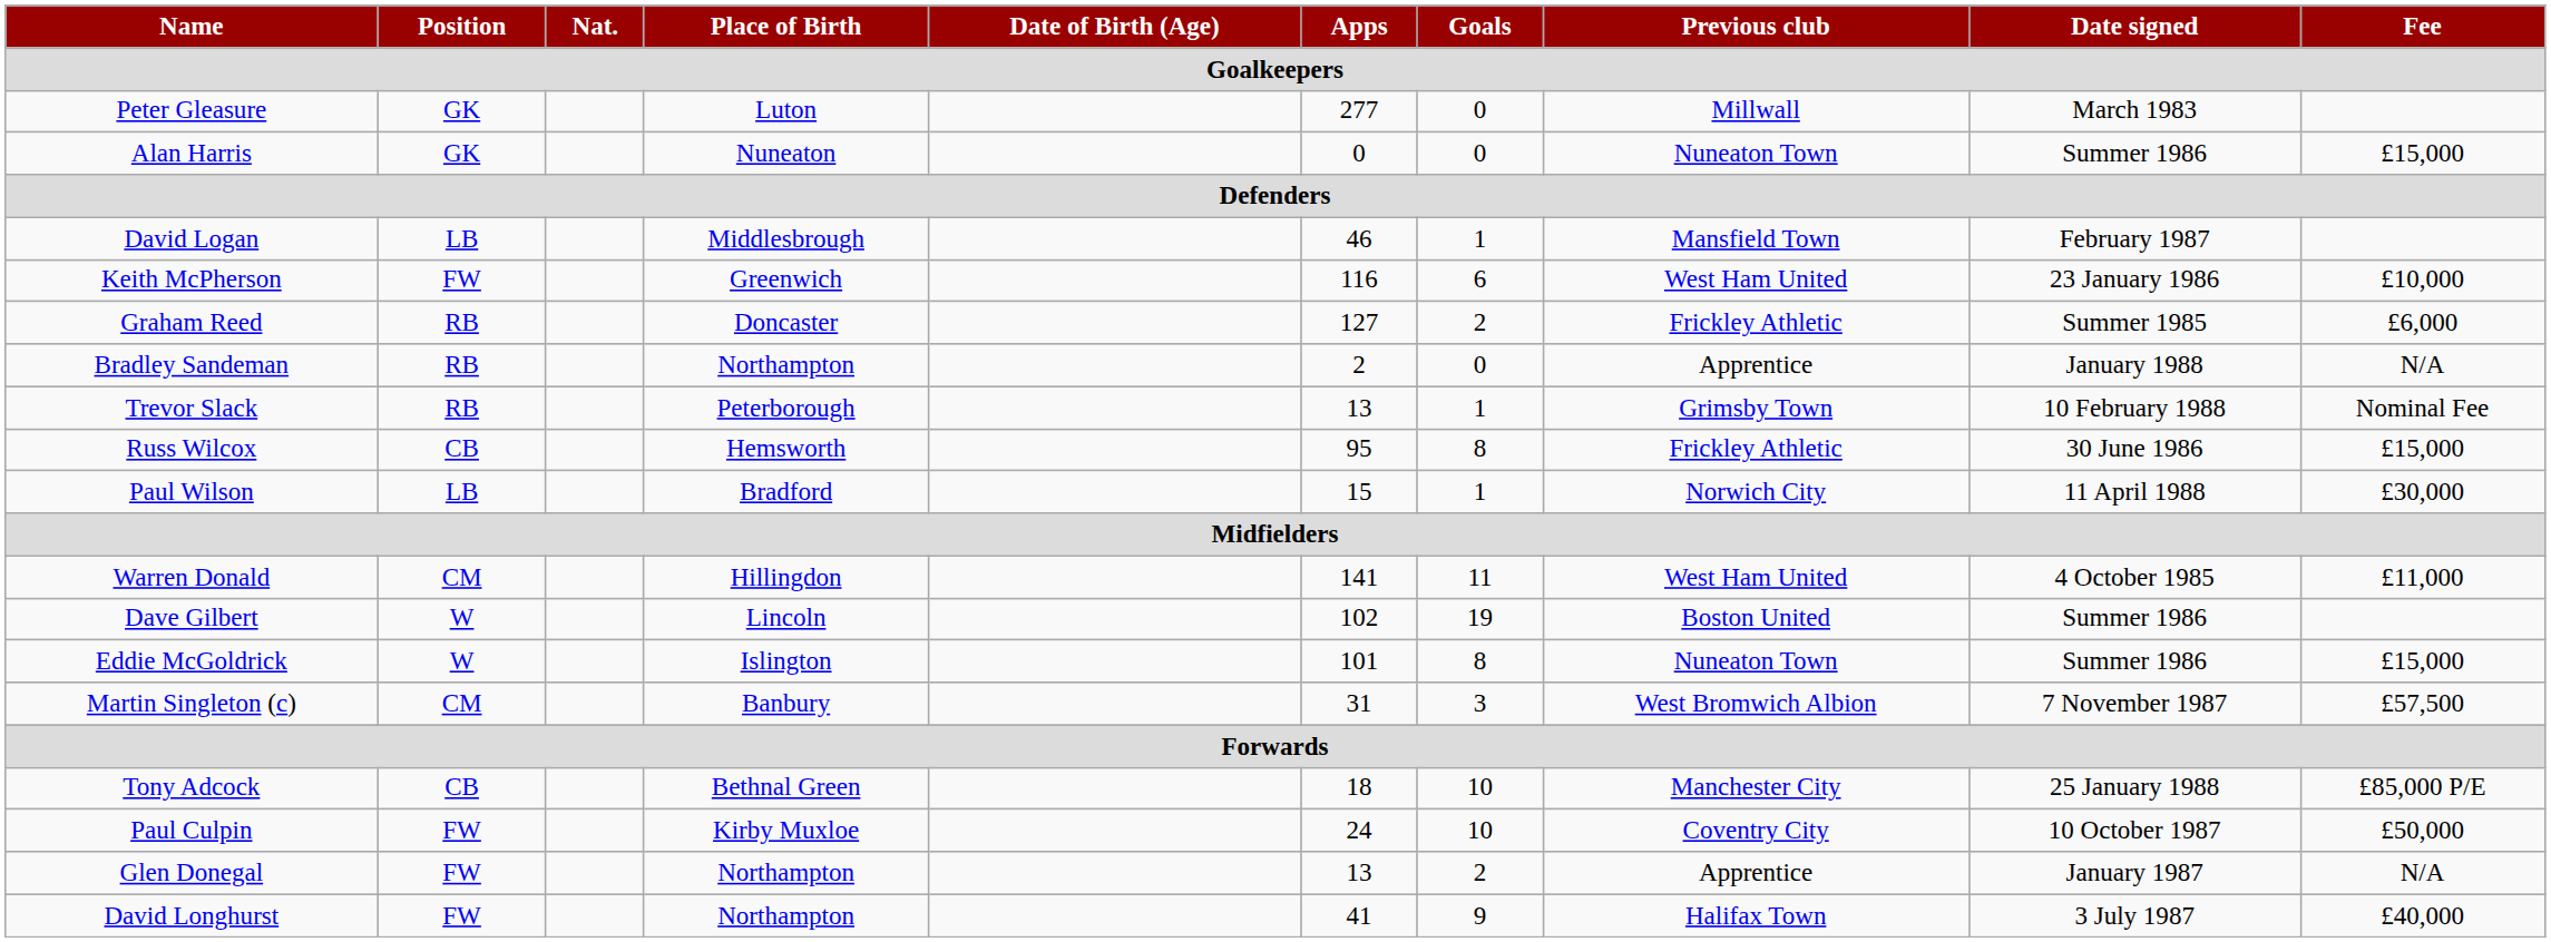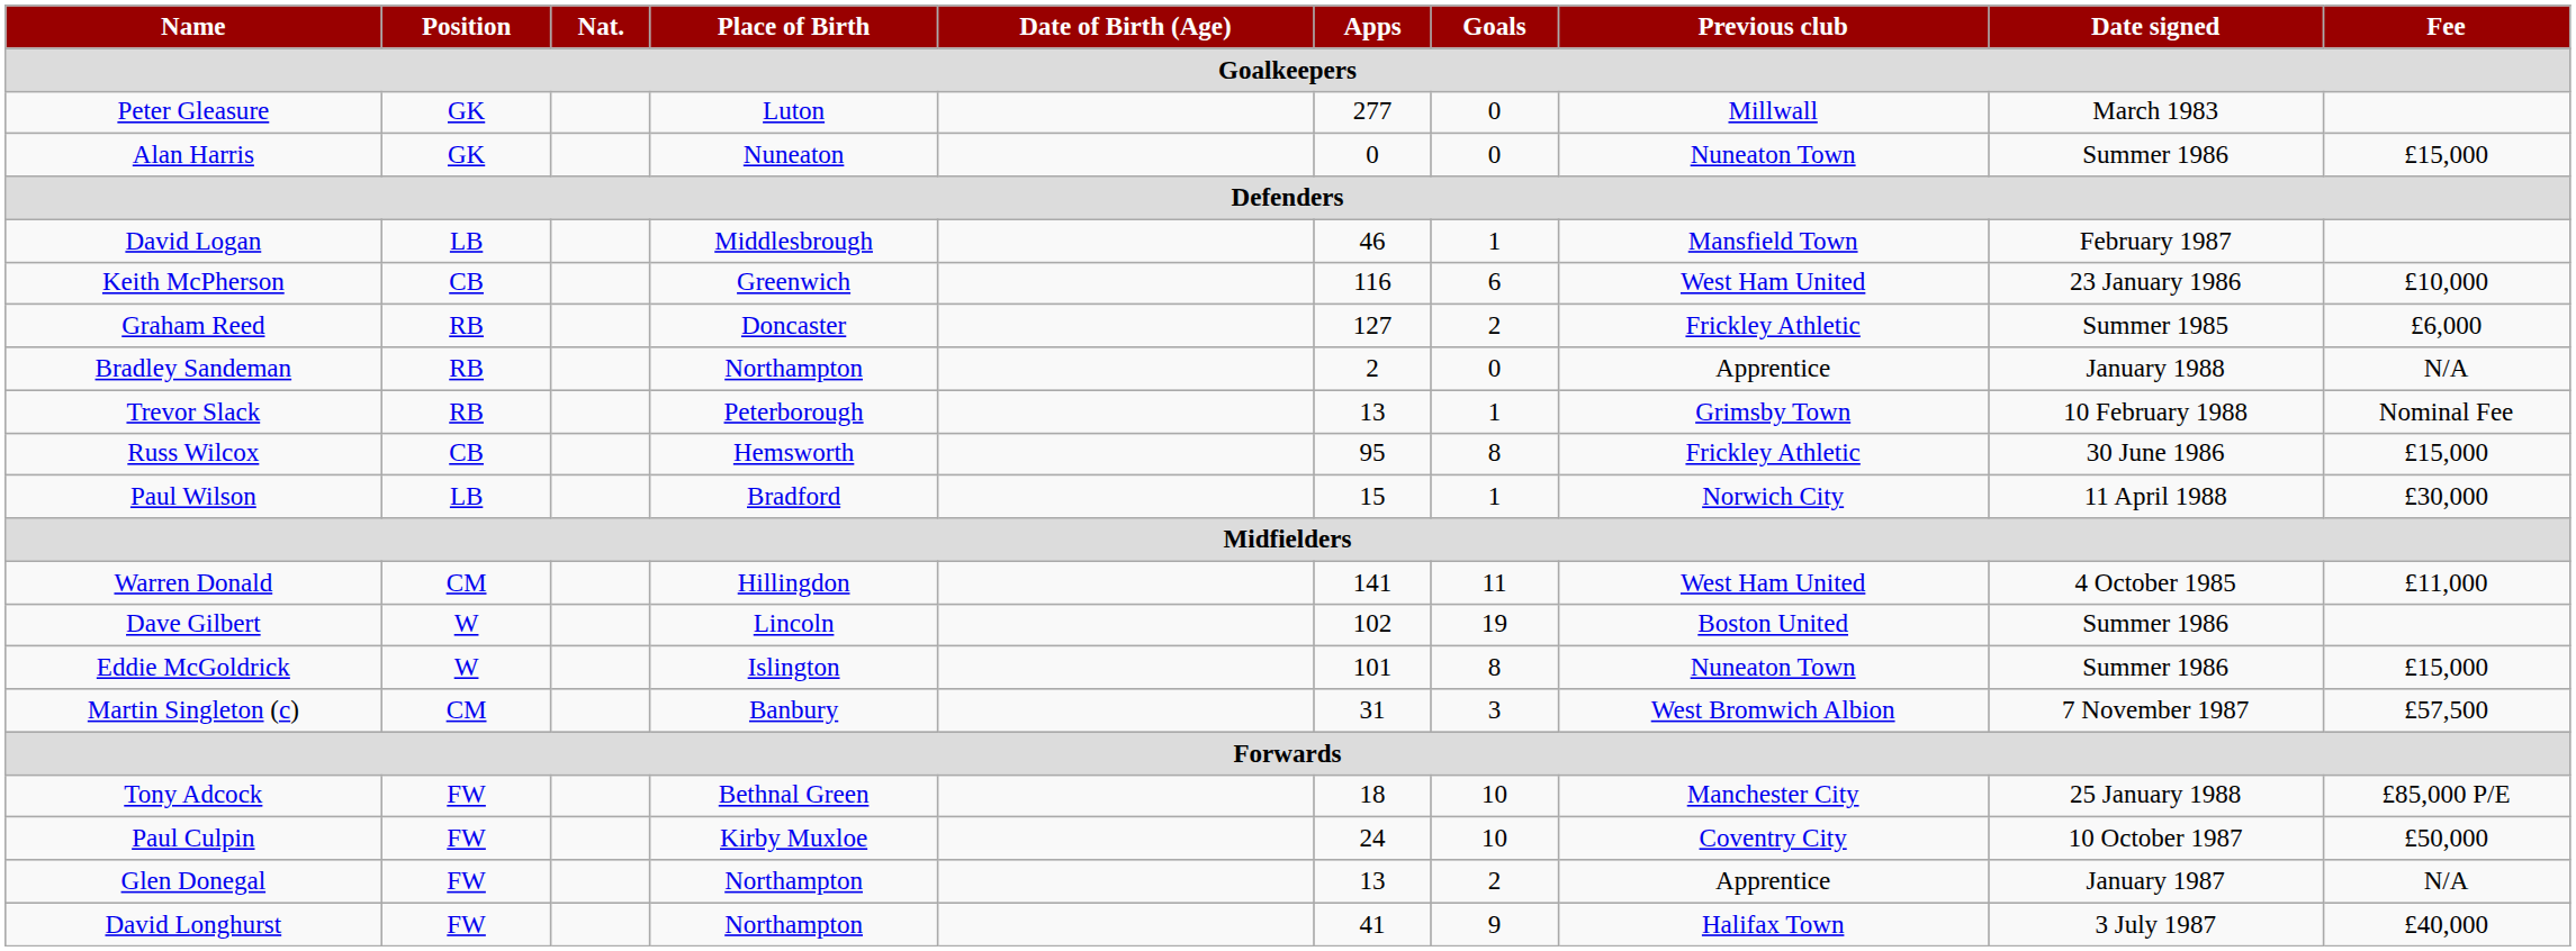 <table class="wikitable" style="text-align:center; font-size:90%; width:90%;">
 <tr>
 <th style="background:#900; color:#FFF; text-align:center;">Name</th>
 <th style="background:#900; color:#FFF; text-align:center;">Position</th>
 <th style="background:#900; color:#FFF; text-align:center;">Nat.</th>
 <th style="background:#900; color:#FFF; text-align:center;">Place of Birth</th>
 <th style="background:#900; color:#FFF; text-align:center;">Date of Birth (Age)</th>
 <th style="background:#900; color:#FFF; text-align:center;">Apps</th>
 <th style="background:#900; color:#FFF; text-align:center;">Goals</th>
 <th style="background:#900; color:#FFF; text-align:center;">Previous club</th>
 <th style="background:#900; color:#FFF; text-align:center;">Date signed</th>
 <th style="background:#900; color:#FFF; text-align:center;">Fee</th>
 </tr>
 <tr>
 <th colspan="12" style="background:#dcdcdc; text-align:center;">Goalkeepers</th>
 </tr>
 <tr>
 <td><a href='#'>Peter Gleasure</a></td>
 <td><a href='#'>GK</a></td>
 <td></td>
 <td><a href='#'>Luton</a></td>
 <td></td>
 <td>277</td>
 <td>0</td>
 <td><a href='#'>Millwall</a></td>
 <td>March 1983</td>
 <td></td>
 </tr>
 <tr>
 <td><a href='#'>Alan Harris</a></td>
 <td><a href='#'>GK</a></td>
 <td></td>
 <td><a href='#'>Nuneaton</a></td>
 <td></td>
 <td>0</td>
 <td>0</td>
 <td><a href='#'>Nuneaton Town</a></td>
 <td>Summer 1986</td>
 <td>£15,000</td>
 </tr>
 <tr>
 <th colspan="12" style="background:#dcdcdc; text-align:center;">Defenders</th>
 </tr>
 <tr>
 <td><a href='#'>David Logan</a></td>
 <td><a href='#'>LB</a></td>
 <td></td>
 <td><a href='#'>Middlesbrough</a></td>
 <td></td>
 <td>46</td>
 <td>1</td>
 <td><a href='#'>Mansfield Town</a></td>
 <td>February 1987</td>
 <td></td>
 </tr>
 <tr>
 <td><a href='#'>Keith McPherson</a></td>
-<td><a href='#'>FW</a></td>
+<td><a href='#'>CB</a></td>
 <td></td>
 <td><a href='#'>Greenwich</a></td>
 <td></td>
 <td>116</td>
 <td>6</td>
 <td><a href='#'>West Ham United</a></td>
 <td>23 January 1986</td>
 <td>£10,000</td>
 </tr>
 <tr>
 <td><a href='#'>Graham Reed</a></td>
 <td><a href='#'>RB</a></td>
 <td></td>
 <td><a href='#'>Doncaster</a></td>
 <td></td>
 <td>127</td>
 <td>2</td>
 <td><a href='#'>Frickley Athletic</a></td>
 <td>Summer 1985</td>
 <td>£6,000</td>
 </tr>
 <tr>
 <td><a href='#'>Bradley Sandeman</a></td>
 <td><a href='#'>RB</a></td>
 <td></td>
 <td><a href='#'>Northampton</a></td>
 <td></td>
 <td>2</td>
 <td>0</td>
 <td>Apprentice</td>
 <td>January 1988</td>
 <td>N/A</td>
 </tr>
 <tr>
 <td><a href='#'>Trevor Slack</a></td>
 <td><a href='#'>RB</a></td>
 <td></td>
 <td><a href='#'>Peterborough</a></td>
 <td></td>
 <td>13</td>
 <td>1</td>
 <td><a href='#'>Grimsby Town</a></td>
 <td>10 February 1988</td>
 <td>Nominal Fee</td>
 </tr>
 <tr>
 <td><a href='#'>Russ Wilcox</a></td>
 <td><a href='#'>CB</a></td>
 <td></td>
 <td><a href='#'>Hemsworth</a></td>
 <td></td>
 <td>95</td>
 <td>8</td>
 <td><a href='#'>Frickley Athletic</a></td>
 <td>30 June 1986</td>
 <td>£15,000</td>
 </tr>
 <tr>
 <td><a href='#'>Paul Wilson</a></td>
 <td><a href='#'>LB</a></td>
 <td></td>
 <td><a href='#'>Bradford</a></td>
 <td></td>
 <td>15</td>
 <td>1</td>
 <td><a href='#'>Norwich City</a></td>
 <td>11 April 1988</td>
 <td>£30,000</td>
 </tr>
 <tr>
 <th colspan="12" style="background:#dcdcdc; text-align:center;">Midfielders</th>
 </tr>
 <tr>
 <td><a href='#'>Warren Donald</a></td>
 <td><a href='#'>CM</a></td>
 <td></td>
 <td><a href='#'>Hillingdon</a></td>
 <td></td>
 <td>141</td>
 <td>11</td>
 <td><a href='#'>West Ham United</a></td>
 <td>4 October 1985</td>
 <td>£11,000</td>
 </tr>
 <tr>
 <td><a href='#'>Dave Gilbert</a></td>
 <td><a href='#'>W</a></td>
 <td></td>
 <td><a href='#'>Lincoln</a></td>
 <td></td>
 <td>102</td>
 <td>19</td>
 <td><a href='#'>Boston United</a></td>
 <td>Summer 1986</td>
 <td></td>
 </tr>
 <tr>
 <td><a href='#'>Eddie McGoldrick</a></td>
 <td><a href='#'>W</a></td>
 <td></td>
 <td><a href='#'>Islington</a></td>
 <td></td>
 <td>101</td>
 <td>8</td>
 <td><a href='#'>Nuneaton Town</a></td>
 <td>Summer 1986</td>
 <td>£15,000</td>
 </tr>
 <tr>
 <td><a href='#'>Martin Singleton</a> (<a href='#'>c</a>)</td>
 <td><a href='#'>CM</a></td>
 <td></td>
 <td><a href='#'>Banbury</a></td>
 <td></td>
 <td>31</td>
 <td>3</td>
 <td><a href='#'>West Bromwich Albion</a></td>
 <td>7 November 1987</td>
 <td>£57,500</td>
 </tr>
 <tr>
 <th colspan="12" style="background:#dcdcdc; text-align:center;">Forwards</th>
 </tr>
 <tr>
 <td><a href='#'>Tony Adcock</a></td>
-<td><a href='#'>CB</a></td>
+<td><a href='#'>FW</a></td>
 <td></td>
 <td><a href='#'>Bethnal Green</a></td>
 <td></td>
 <td>18</td>
 <td>10</td>
 <td><a href='#'>Manchester City</a></td>
 <td>25 January 1988</td>
 <td>£85,000 P/E</td>
 </tr>
 <tr>
 <td><a href='#'>Paul Culpin</a></td>
 <td><a href='#'>FW</a></td>
 <td></td>
 <td><a href='#'>Kirby Muxloe</a></td>
 <td></td>
 <td>24</td>
 <td>10</td>
 <td><a href='#'>Coventry City</a></td>
 <td>10 October 1987</td>
 <td>£50,000</td>
 </tr>
 <tr>
 <td><a href='#'>Glen Donegal</a></td>
 <td><a href='#'>FW</a></td>
 <td></td>
 <td><a href='#'>Northampton</a></td>
 <td></td>
 <td>13</td>
 <td>2</td>
 <td>Apprentice</td>
 <td>January 1987</td>
 <td>N/A</td>
 </tr>
 <tr>
 <td><a href='#'>David Longhurst</a></td>
 <td><a href='#'>FW</a></td>
 <td></td>
 <td><a href='#'>Northampton</a></td>
 <td></td>
 <td>41</td>
 <td>9</td>
 <td><a href='#'>Halifax Town</a></td>
 <td>3 July 1987</td>
 <td>£40,000</td>
 </tr>
 </table>
